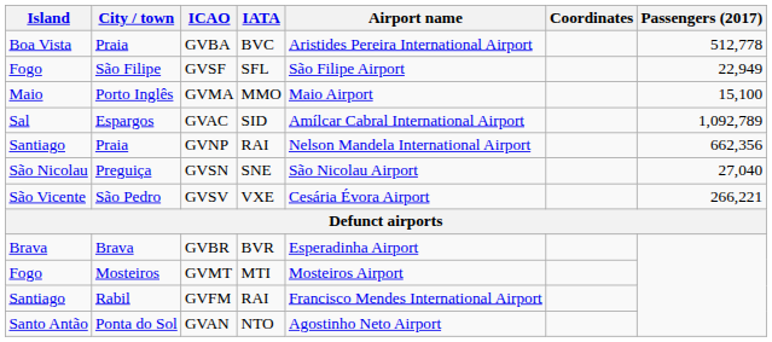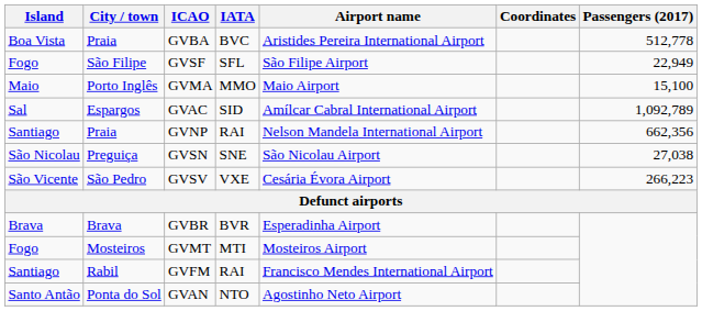 <table class="wikitable sortable">
 <tr valign=baseline>
 <th><a href='#'>Island</a></th>
 <th><a href='#'>City / town</a></th>
 <th><a href='#'>ICAO</a></th>
 <th><a href='#'>IATA</a></th>
 <th>Airport name</th>
 <th>Coordinates</th>
 <th>Passengers (2017)</th>
 </tr>
 <tr valign=top>
 <td><a href='#'>Boa Vista</a></td>
 <td><a href='#'>Praia</a></td>
 <td>GVBA</td>
 <td>BVC</td>
 <td><a href='#'>Aristides Pereira International Airport</a></td>
 <td></td>
 <td align=right>512,778</td>
 </tr>
 <tr valign=top>
 <td><a href='#'>Fogo</a></td>
 <td><a href='#'>São Filipe</a></td>
 <td>GVSF</td>
 <td>SFL</td>
 <td><a href='#'>São Filipe Airport</a></td>
 <td></td>
 <td align=right>22,949</td>
 </tr>
 <tr valign=top>
 <td><a href='#'>Maio</a></td>
 <td><a href='#'>Porto Inglês</a></td>
 <td>GVMA</td>
 <td>MMO</td>
 <td><a href='#'>Maio Airport</a></td>
 <td></td>
 <td align=right>15,100</td>
 </tr>
 <tr valign=top>
 <td><a href='#'>Sal</a></td>
 <td><a href='#'>Espargos</a></td>
 <td>GVAC</td>
 <td>SID</td>
 <td><a href='#'>Amílcar Cabral International Airport</a></td>
 <td></td>
 <td align=right>1,092,789</td>
 </tr>
 <tr valign=top>
 <td><a href='#'>Santiago</a></td>
 <td><a href='#'>Praia</a></td>
 <td>GVNP</td>
 <td>RAI</td>
 <td><a href='#'>Nelson Mandela International Airport</a></td>
 <td></td>
 <td align=right>662,356</td>
 </tr>
 <tr valign=top>
 <td><a href='#'>São Nicolau</a></td>
 <td><a href='#'>Preguiça</a></td>
 <td>GVSN</td>
 <td>SNE</td>
 <td><a href='#'>São Nicolau Airport</a></td>
 <td></td>
-<td align=right>27,040</td>
+<td align=right>27,038</td>
 </tr>
 <tr valign=top>
 <td><a href='#'>São Vicente</a></td>
 <td><a href='#'>São Pedro</a></td>
 <td>GVSV</td>
 <td>VXE</td>
 <td><a href='#'>Cesária Évora Airport</a></td>
 <td></td>
-<td align=right>266,221</td>
+<td align=right>266,223</td>
 </tr>
 <tr>
 <th colspan=7>Defunct airports</th>
 </tr>
 <tr valign=top>
 <td><a href='#'>Brava</a></td>
 <td><a href='#'>Brava</a></td>
 <td>GVBR</td>
 <td>BVR</td>
 <td><a href='#'>Esperadinha Airport</a></td>
 <td></td>
 </tr>
 <tr valign=top>
 <td><a href='#'>Fogo</a></td>
 <td><a href='#'>Mosteiros</a></td>
 <td>GVMT</td>
 <td>MTI</td>
 <td><a href='#'>Mosteiros Airport</a></td>
 <td></td>
 </tr>
 <tr valign=top>
 <td><a href='#'>Santiago</a></td>
 <td><a href='#'>Rabil</a></td>
 <td>GVFM</td>
 <td>RAI</td>
 <td><a href='#'>Francisco Mendes International Airport</a></td>
 <td></td>
 </tr>
 <tr valign=top>
 <td><a href='#'>Santo Antão</a></td>
 <td><a href='#'>Ponta do Sol</a></td>
 <td>GVAN</td>
 <td>NTO</td>
 <td><a href='#'>Agostinho Neto Airport</a></td>
 <td></td>
 </tr>
 </table>
